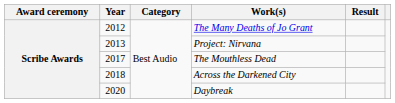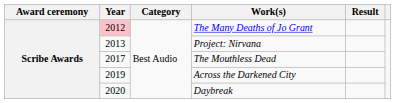 <table class="wikitable sortable plainrowheaders" style="width:100%;">
 <tr>
 <th scope="col">Award ceremony</th>
 <th scope="col">Year</th>
 <th scope="col">Category</th>
 <th scope="col">Work(s)</th>
 <th scope="col">Result</th>
 <th scope="col" class="unsortable"></th>
 </tr>
 <tr>
 <th scope="row" rowspan="5">Scribe Awards</th>
-<td style="text-align:center">2012</td>
+<td style="background: pink; text-align:center">2012</td>
 <td rowspan="5">Best Audio</td>
 <td><em><a href='#'>The Many Deaths of Jo Grant</a></em></td>
 <td></td>
 <td style="text-align:center" rowspan="5"></td>
 </tr>
 <tr>
 <td style="text-align:center">2013</td>
 <td><em>Project: Nirvana</em></td>
 <td></td>
 </tr>
 <tr>
 <td style="text-align:center">2017</td>
 <td><em>The Mouthless Dead</em></td>
 <td></td>
 </tr>
 <tr>
-<td style="text-align:center">2018</td>
+<td style="text-align:center">2019</td>
 <td><em>Across the Darkened City</em></td>
 <td></td>
 </tr>
 <tr>
 <td style="text-align:center">2020</td>
 <td><em>Daybreak</em></td>
 <td></td>
 </tr>
 </table>
